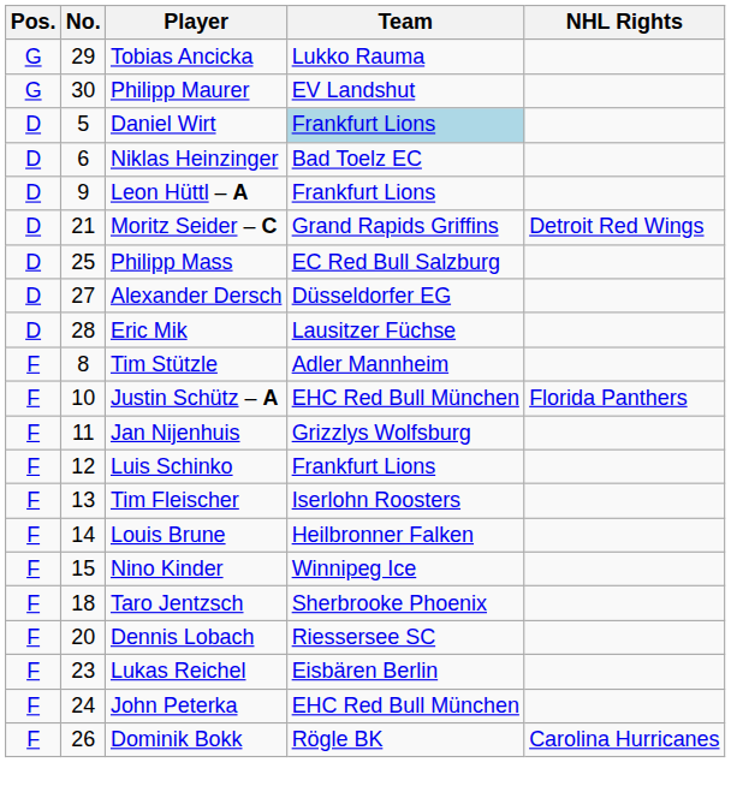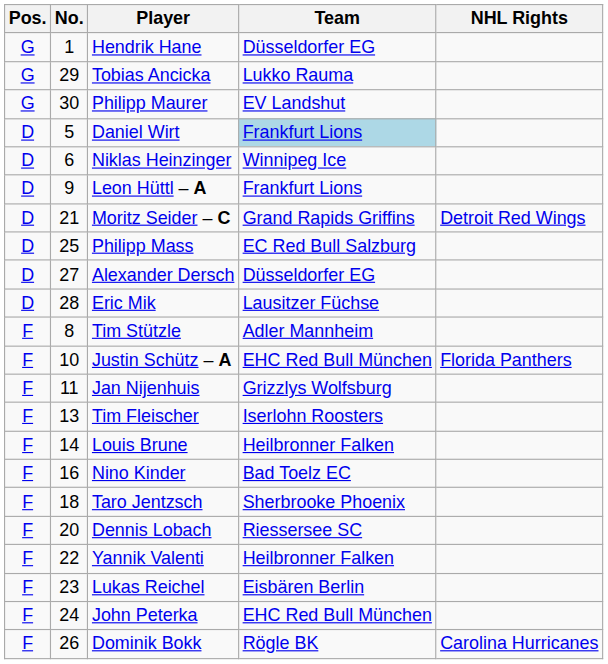 <table class="wikitable sortable">
 <tr>
 <th>Pos.</th>
 <th>No.</th>
 <th>Player</th>
 <th>Team</th>
 <th>NHL Rights</th>
+</tr>
+<tr>
+<td style="text-align:center;"><a href='#'>G</a></td>
+<td style="text-align:center;">1</td>
+<td><a href='#'>Hendrik Hane</a></td>
+<td> <a href='#'>Düsseldorfer EG</a></td>
+<td></td>
 </tr>
 <tr>
 <td style="text-align:center;"><a href='#'>G</a></td>
 <td style="text-align:center;">29</td>
 <td><a href='#'>Tobias Ancicka</a></td>
 <td> <a href='#'>Lukko Rauma</a></td>
 <td></td>
 </tr>
 <tr>
 <td style="text-align:center;"><a href='#'>G</a></td>
 <td style="text-align:center;">30</td>
 <td><a href='#'>Philipp Maurer</a></td>
 <td> <a href='#'>EV Landshut</a></td>
 <td></td>
 </tr>
 <tr>
 <td style="text-align:center;"><a href='#'>D</a></td>
 <td style="text-align:center;">5</td>
 <td><a href='#'>Daniel Wirt</a></td>
 <td style="background: lightblue;"> <a href='#'>Frankfurt Lions</a></td>
 <td></td>
 </tr>
 <tr>
 <td style="text-align:center;"><a href='#'>D</a></td>
 <td style="text-align:center;">6</td>
 <td><a href='#'>Niklas Heinzinger</a></td>
-<td> <a href='#'>Bad Toelz EC</a></td>
+<td> <a href='#'>Winnipeg Ice</a></td>
 <td></td>
 </tr>
 <tr>
 <td style="text-align:center;"><a href='#'>D</a></td>
 <td style="text-align:center;">9</td>
 <td><a href='#'>Leon Hüttl</a> – <strong>A</strong></td>
 <td> <a href='#'>Frankfurt Lions</a></td>
 <td></td>
 </tr>
 <tr>
 <td style="text-align:center;"><a href='#'>D</a></td>
 <td style="text-align:center;">21</td>
 <td><a href='#'>Moritz Seider</a> – <strong>C</strong></td>
 <td> <a href='#'>Grand Rapids Griffins</a></td>
 <td><a href='#'>Detroit Red Wings</a></td>
 </tr>
 <tr>
 <td style="text-align:center;"><a href='#'>D</a></td>
 <td style="text-align:center;">25</td>
 <td><a href='#'>Philipp Mass</a></td>
 <td> <a href='#'>EC Red Bull Salzburg</a></td>
 <td></td>
 </tr>
 <tr>
 <td style="text-align:center;"><a href='#'>D</a></td>
 <td style="text-align:center;">27</td>
 <td><a href='#'>Alexander Dersch</a></td>
 <td> <a href='#'>Düsseldorfer EG</a></td>
 <td></td>
 </tr>
 <tr>
 <td style="text-align:center;"><a href='#'>D</a></td>
 <td style="text-align:center;">28</td>
 <td><a href='#'>Eric Mik</a></td>
 <td> <a href='#'>Lausitzer Füchse</a></td>
 <td></td>
 </tr>
 <tr>
 <td style="text-align:center;"><a href='#'>F</a></td>
 <td style="text-align:center;">8</td>
 <td><a href='#'>Tim Stützle</a></td>
 <td> <a href='#'>Adler Mannheim</a></td>
 <td></td>
 </tr>
 <tr>
 <td style="text-align:center;"><a href='#'>F</a></td>
 <td style="text-align:center;">10</td>
 <td><a href='#'>Justin Schütz</a> – <strong>A</strong></td>
 <td> <a href='#'>EHC Red Bull München</a></td>
 <td><a href='#'>Florida Panthers</a></td>
 </tr>
 <tr>
 <td style="text-align:center;"><a href='#'>F</a></td>
 <td style="text-align:center;">11</td>
 <td><a href='#'>Jan Nijenhuis</a></td>
 <td> <a href='#'>Grizzlys Wolfsburg</a></td>
 <td></td>
 </tr>
 <tr>
 <td style="text-align:center;"><a href='#'>F</a></td>
-<td style="text-align:center;">12</td>
-<td><a href='#'>Luis Schinko</a></td>
-<td> <a href='#'>Frankfurt Lions</a></td>
-<td></td>
-</tr>
-<tr>
-<td style="text-align:center;"><a href='#'>F</a></td>
 <td style="text-align:center;">13</td>
 <td><a href='#'>Tim Fleischer</a></td>
 <td> <a href='#'>Iserlohn Roosters</a></td>
 <td></td>
 </tr>
 <tr>
 <td style="text-align:center;"><a href='#'>F</a></td>
 <td style="text-align:center;">14</td>
 <td><a href='#'>Louis Brune</a></td>
 <td> <a href='#'>Heilbronner Falken</a></td>
 <td></td>
 </tr>
 <tr>
 <td style="text-align:center;"><a href='#'>F</a></td>
-<td style="text-align:center;">15</td>
+<td style="text-align:center;">16</td>
 <td><a href='#'>Nino Kinder</a></td>
-<td> <a href='#'>Winnipeg Ice</a></td>
+<td> <a href='#'>Bad Toelz EC</a></td>
 <td></td>
 </tr>
 <tr>
 <td style="text-align:center;"><a href='#'>F</a></td>
 <td style="text-align:center;">18</td>
 <td><a href='#'>Taro Jentzsch</a></td>
 <td> <a href='#'>Sherbrooke Phoenix</a></td>
 <td></td>
 </tr>
 <tr>
 <td style="text-align:center;"><a href='#'>F</a></td>
 <td style="text-align:center;">20</td>
 <td><a href='#'>Dennis Lobach</a></td>
 <td> <a href='#'>Riessersee SC</a></td>
+<td></td>
+</tr>
+<tr>
+<td style="text-align:center;"><a href='#'>F</a></td>
+<td style="text-align:center;">22</td>
+<td><a href='#'>Yannik Valenti</a></td>
+<td> <a href='#'>Heilbronner Falken</a></td>
 <td></td>
 </tr>
 <tr>
 <td style="text-align:center;"><a href='#'>F</a></td>
 <td style="text-align:center;">23</td>
 <td><a href='#'>Lukas Reichel</a></td>
 <td> <a href='#'>Eisbären Berlin</a></td>
 <td></td>
 </tr>
 <tr>
 <td style="text-align:center;"><a href='#'>F</a></td>
 <td style="text-align:center;">24</td>
 <td><a href='#'>John Peterka</a></td>
 <td> <a href='#'>EHC Red Bull München</a></td>
 <td></td>
 </tr>
 <tr>
 <td style="text-align:center;"><a href='#'>F</a></td>
 <td style="text-align:center;">26</td>
 <td><a href='#'>Dominik Bokk</a></td>
 <td> <a href='#'>Rögle BK</a></td>
 <td><a href='#'>Carolina Hurricanes</a></td>
 </tr>
 </table>
